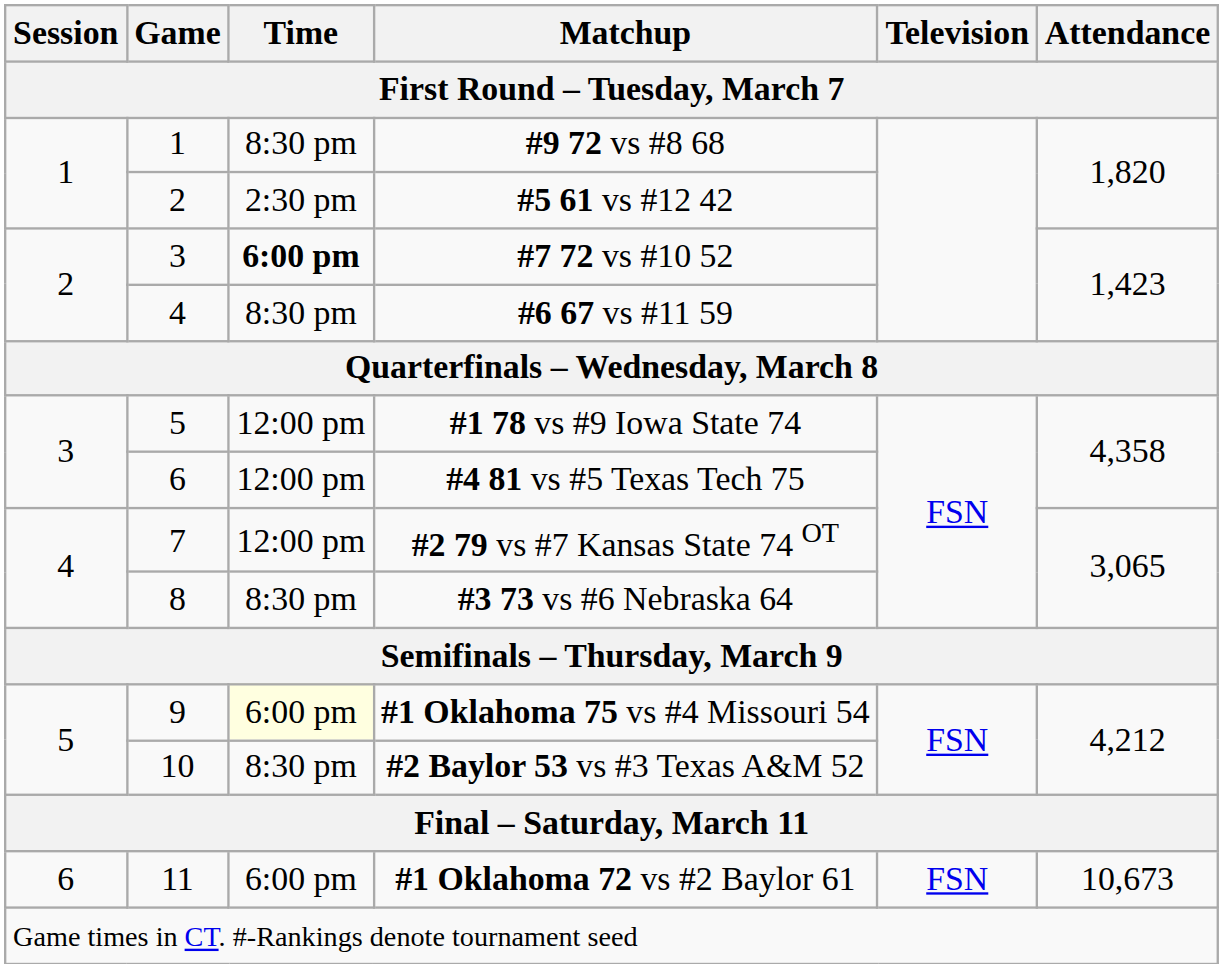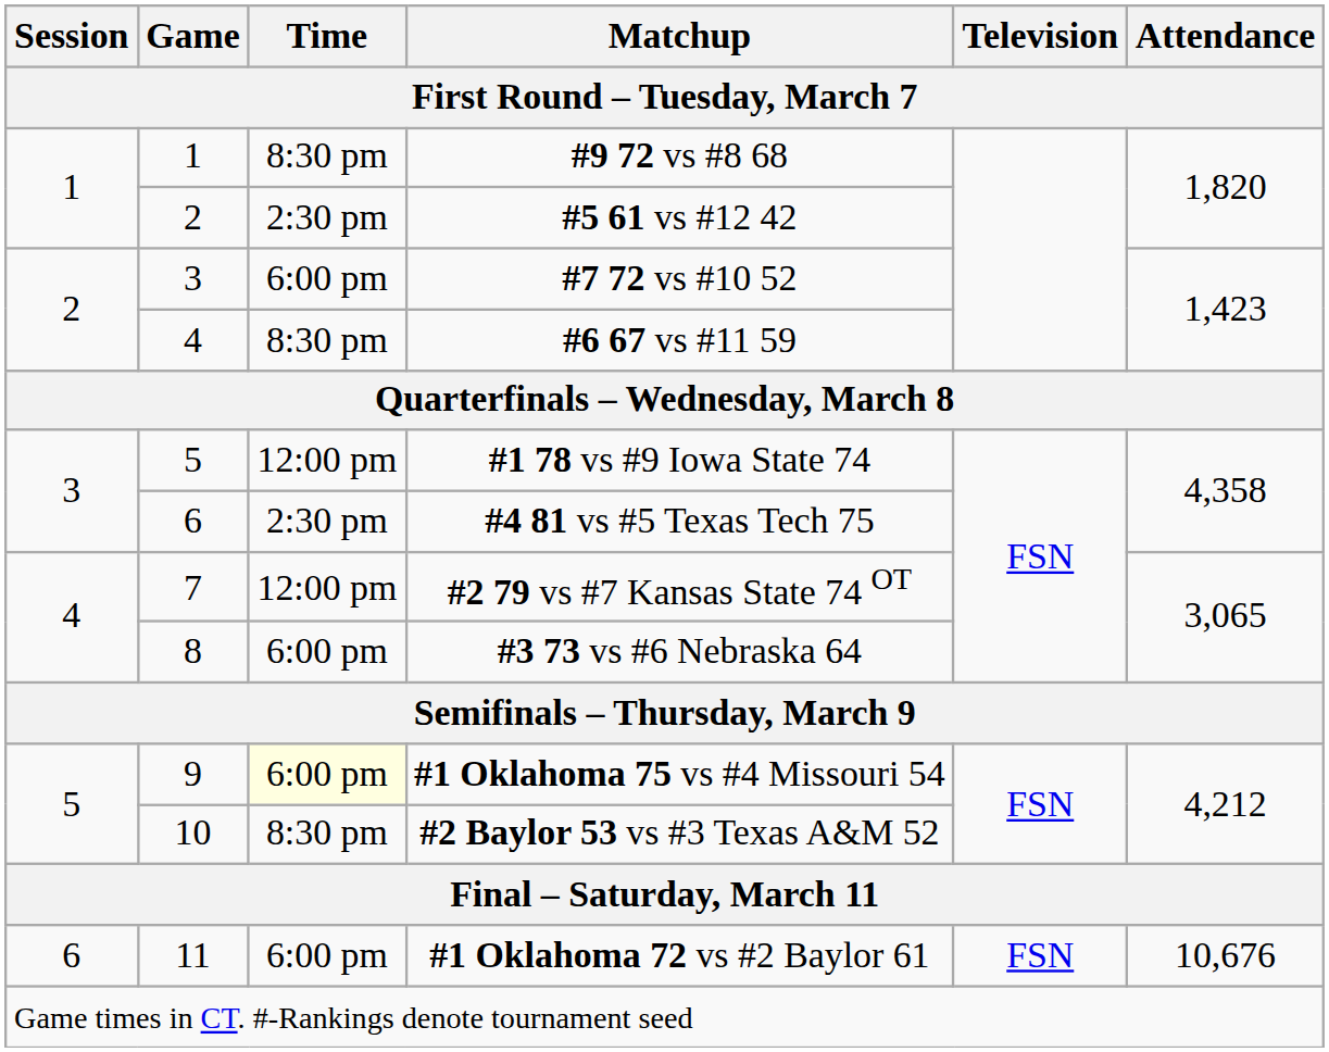 <table class="wikitable" style="white-space:nowrap; font-size:90%;text-align:center">
 <tr>
 <th>Session</th>
 <th>Game</th>
 <th>Time</th>
 <th>Matchup</th>
 <th>Television</th>
 <th>Attendance</th>
 </tr>
 <tr>
 <th colspan=6>First Round – Tuesday, March 7</th>
 </tr>
 <tr>
 <td rowspan=2>1</td>
 <td>1</td>
 <td>8:30 pm</td>
 <td><strong>#9  72</strong> vs #8  68</td>
 <td rowspan=4></td>
 <td rowspan=2>1,820</td>
 </tr>
 <tr>
 <td>2</td>
 <td>2:30 pm</td>
 <td><strong>#5  61</strong> vs #12  42</td>
 </tr>
 <tr>
 <td rowspan=2>2</td>
 <td>3</td>
-<td><strong>6:00 pm</strong></td>
+<td>6:00 pm</td>
 <td><strong>#7  72</strong> vs #10  52</td>
 <td rowspan=2>1,423</td>
 </tr>
 <tr>
 <td>4</td>
 <td>8:30 pm</td>
 <td><strong>#6  67</strong> vs #11  59</td>
 </tr>
 <tr>
 <th colspan=6>Quarterfinals – Wednesday, March 8</th>
 </tr>
 <tr>
 <td rowspan=2>3</td>
 <td>5</td>
 <td>12:00 pm</td>
 <td><strong>#1  78</strong> vs #9 Iowa State 74</td>
 <td rowspan=4><a href='#'>FSN</a></td>
 <td rowspan=2>4,358</td>
 </tr>
 <tr>
 <td>6</td>
-<td>12:00 pm</td>
+<td>2:30 pm</td>
 <td><strong>#4  81</strong> vs #5 Texas Tech 75</td>
 </tr>
 <tr>
 <td rowspan=2>4</td>
 <td>7</td>
 <td>12:00 pm</td>
 <td><strong>#2  79</strong> vs #7 Kansas State 74 <sup>OT</sup></td>
 <td rowspan=2>3,065</td>
 </tr>
 <tr>
 <td>8</td>
-<td>8:30 pm</td>
+<td>6:00 pm</td>
 <td><strong>#3  73</strong> vs #6 Nebraska 64</td>
 </tr>
 <tr>
 <th colspan=6>Semifinals – Thursday, March 9</th>
 </tr>
 <tr>
 <td rowspan=2>5</td>
 <td>9</td>
 <td style="background: lightyellow;">6:00 pm</td>
 <td><strong>#1 Oklahoma 75</strong> vs #4 Missouri 54</td>
 <td rowspan=2><a href='#'>FSN</a></td>
 <td rowspan=2>4,212</td>
 </tr>
 <tr>
 <td>10</td>
 <td>8:30 pm</td>
 <td><strong>#2 Baylor 53</strong> vs #3 Texas A&M 52</td>
 </tr>
 <tr>
 <th colspan=6>Final – Saturday, March 11</th>
 </tr>
 <tr>
 <td>6</td>
 <td>11</td>
 <td>6:00 pm</td>
 <td><strong>#1 Oklahoma 72</strong> vs #2 Baylor 61</td>
 <td><a href='#'>FSN</a></td>
-<td>10,673</td>
+<td>10,676</td>
 </tr>
 <tr align=left>
 <td colspan=6><small>Game times in <a href='#'>CT</a>. #-Rankings denote tournament seed</small></td>
 </tr>
 </table>
